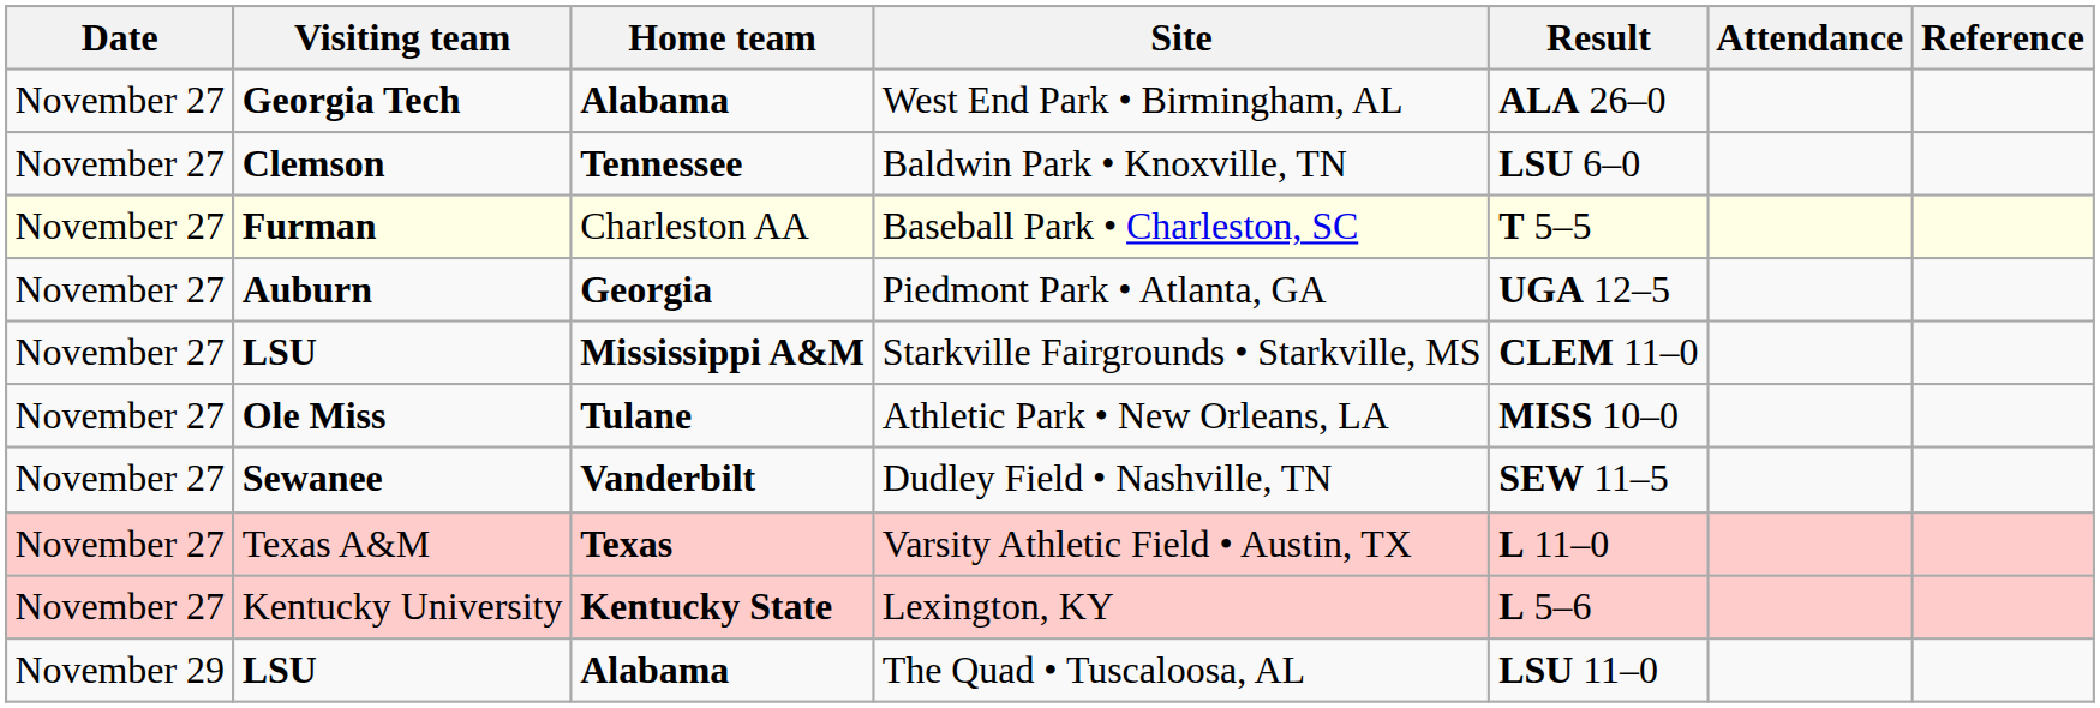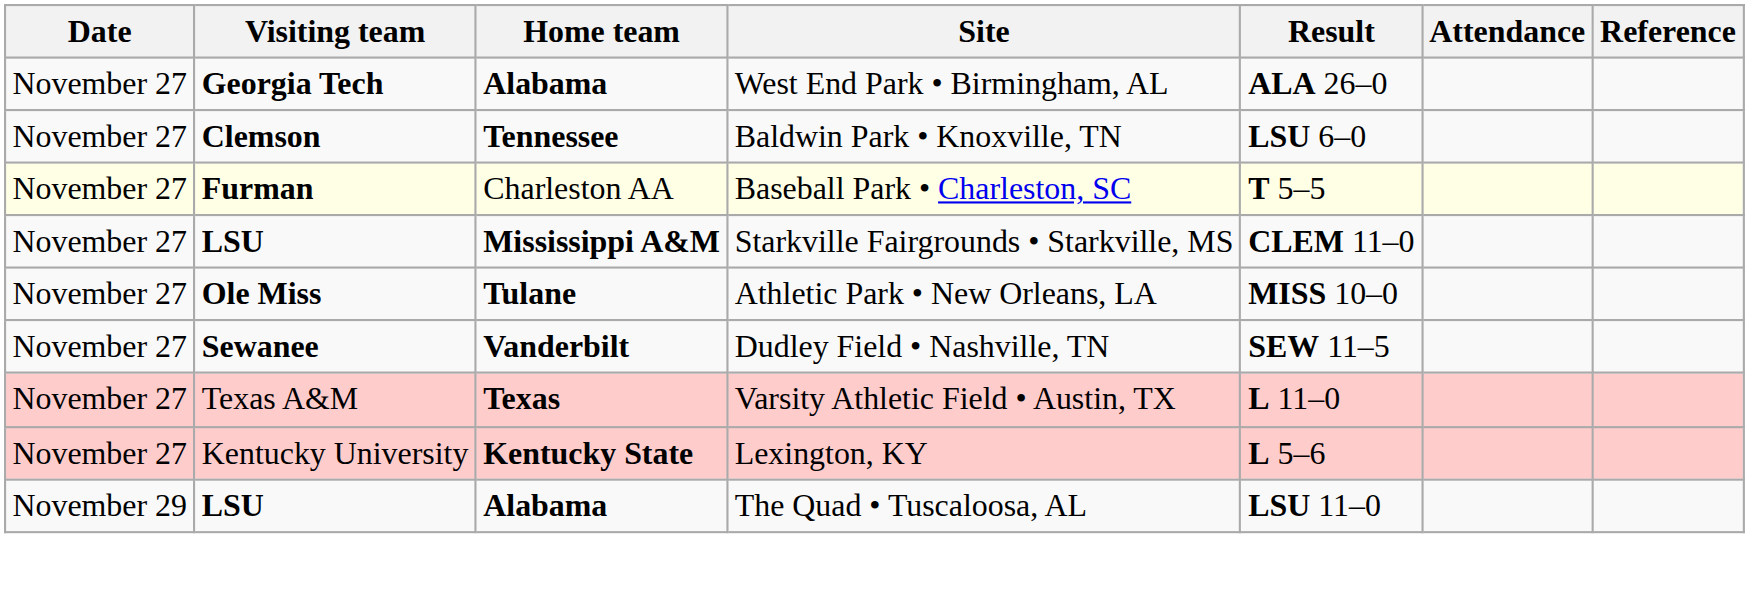 <table class="wikitable" style="font-size:95%;">
 <tr>
 <th>Date</th>
 <th>Visiting team</th>
 <th>Home team</th>
 <th>Site</th>
 <th>Result</th>
 <th>Attendance</th>
 <th class="unsortable">Reference</th>
 </tr>
 <tr bgcolor=>
 <td>November 27</td>
 <td><strong>Georgia Tech</strong></td>
 <td><strong>Alabama</strong></td>
 <td>West End Park • Birmingham, AL</td>
 <td><strong>ALA</strong> 26–0</td>
 <td></td>
 <td></td>
 </tr>
 <tr bgcolor=>
 <td>November 27</td>
 <td><strong>Clemson</strong></td>
 <td><strong>Tennessee</strong></td>
 <td>Baldwin Park • Knoxville, TN</td>
 <td><strong>LSU</strong> 6–0</td>
 <td></td>
 <td></td>
 </tr>
 <tr bgcolor=ffffe6>
 <td>November 27</td>
 <td><strong>Furman</strong></td>
 <td>Charleston AA</td>
 <td>Baseball Park • <a href='#'>Charleston, SC</a></td>
 <td><strong>T</strong> 5–5</td>
-<td></td>
-<td></td>
-</tr>
-<tr bgcolor=>
-<td>November 27</td>
-<td><strong>Auburn</strong></td>
-<td><strong>Georgia</strong></td>
-<td>Piedmont Park • Atlanta, GA</td>
-<td><strong>UGA</strong> 12–5</td>
 <td></td>
 <td></td>
 </tr>
 <tr bgcolor=>
 <td>November 27</td>
 <td><strong>LSU</strong></td>
 <td><strong>Mississippi A&M</strong></td>
 <td>Starkville Fairgrounds • Starkville, MS</td>
 <td><strong>CLEM</strong> 11–0</td>
 <td></td>
 <td></td>
 </tr>
 <tr bgcolor=>
 <td>November 27</td>
 <td><strong>Ole Miss</strong></td>
 <td><strong>Tulane</strong></td>
 <td>Athletic Park • New Orleans, LA</td>
 <td><strong>MISS</strong> 10–0</td>
 <td></td>
 <td></td>
 </tr>
 <tr bgcolor=>
 <td>November 27</td>
 <td><strong>Sewanee</strong></td>
 <td><strong>Vanderbilt</strong></td>
 <td>Dudley Field • Nashville, TN</td>
 <td><strong>SEW</strong> 11–5</td>
 <td></td>
 <td></td>
 </tr>
 <tr bgcolor=ffcccc>
 <td>November 27</td>
 <td>Texas A&M</td>
 <td><strong>Texas</strong></td>
 <td>Varsity Athletic Field • Austin, TX</td>
 <td><strong>L</strong> 11–0</td>
 <td></td>
 <td></td>
 </tr>
 <tr bgcolor=ffcccc>
 <td>November 27</td>
 <td>Kentucky University</td>
 <td><strong>Kentucky State</strong></td>
 <td>Lexington, KY</td>
 <td><strong>L</strong> 5–6</td>
 <td></td>
 <td></td>
 </tr>
 <tr bgcolor=>
 <td>November 29</td>
 <td><strong>LSU</strong></td>
 <td><strong>Alabama</strong></td>
 <td>The Quad • Tuscaloosa, AL</td>
 <td><strong>LSU</strong> 11–0</td>
 <td></td>
 <td></td>
 </tr>
 </table>
